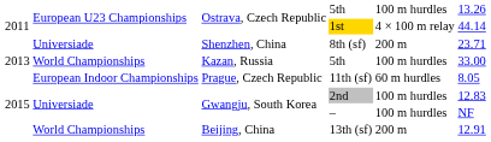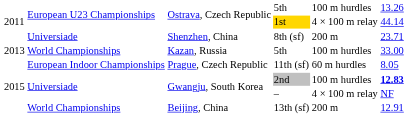 <table>
 <tr>
 <td rowspan=3>2011</td>
 <td rowspan=2><a href='#'>European U23 Championships</a></td>
 <td rowspan=2><a href='#'>Ostrava</a>, Czech Republic</td>
 <td>5th</td>
 <td>100 m hurdles</td>
 <td><a href='#'>13.26</a></td>
 </tr>
 <tr>
 <td bgcolor=gold>1st</td>
 <td>4 × 100 m relay</td>
 <td><a href='#'>44.14</a></td>
 </tr>
 <tr>
 <td><a href='#'>Universiade</a></td>
 <td><a href='#'>Shenzhen</a>, China</td>
 <td>8th (sf)</td>
 <td>200 m</td>
 <td><a href='#'>23.71</a></td>
 </tr>
 <tr>
 <td>2013</td>
 <td><a href='#'>World Championships</a></td>
 <td><a href='#'>Kazan</a>, Russia</td>
 <td>5th</td>
 <td>100 m hurdles</td>
 <td><a href='#'>33.00</a></td>
 </tr>
 <tr>
 <td rowspan=4>2015</td>
 <td><a href='#'>European Indoor Championships</a></td>
 <td><a href='#'>Prague</a>, Czech Republic</td>
 <td>11th (sf)</td>
 <td>60 m hurdles</td>
 <td><a href='#'>8.05</a></td>
 </tr>
 <tr>
 <td rowspan=2><a href='#'>Universiade</a></td>
 <td rowspan=2><a href='#'>Gwangju</a>, South Korea</td>
 <td bgcolor=silver>2nd</td>
 <td>100 m hurdles</td>
-<td><a href='#'>12.83</a></td>
+<td><strong><a href='#'>12.83</a></strong></td>
 </tr>
 <tr>
 <td>–</td>
-<td>100 m hurdles</td>
+<td>4 × 100 m relay</td>
 <td><a href='#'>NF</a></td>
 </tr>
 <tr>
 <td><a href='#'>World Championships</a></td>
 <td><a href='#'>Beijing</a>, China</td>
 <td>13th (sf)</td>
 <td>200 m</td>
 <td><a href='#'>12.91</a></td>
 </tr>
 </table>
